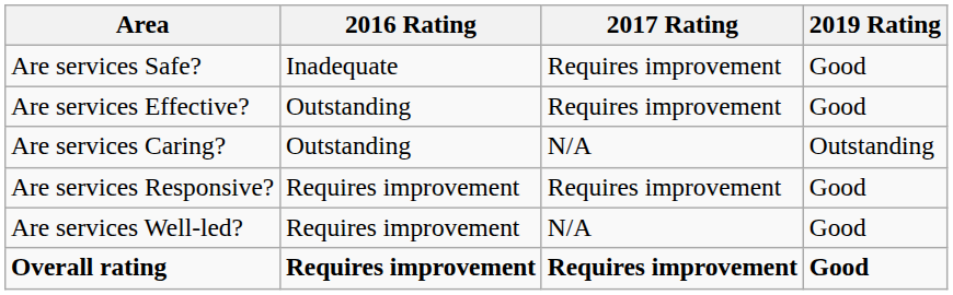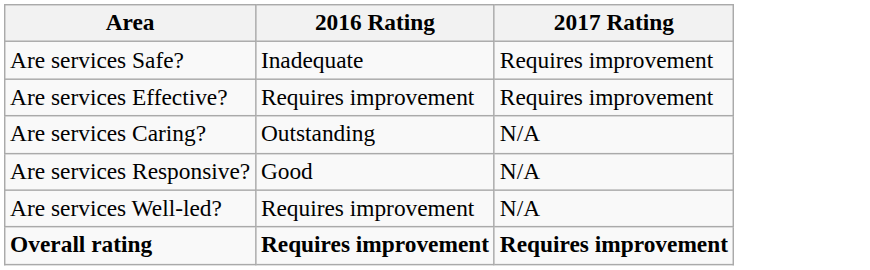 <table class="wikitable">
 <tr>
 <th>Area</th>
 <th>2016 Rating</th>
 <th>2017 Rating</th>
-<th>2019 Rating</th>
 </tr>
 <tr>
 <td>Are services Safe?</td>
 <td>Inadequate</td>
 <td>Requires improvement</td>
-<td>Good</td>
 </tr>
 <tr>
 <td>Are services Effective?</td>
-<td>Outstanding</td>
 <td>Requires improvement</td>
-<td>Good</td>
+<td>Requires improvement</td>
 </tr>
 <tr>
 <td>Are services Caring?</td>
 <td>Outstanding</td>
 <td>N/A</td>
-<td>Outstanding</td>
 </tr>
 <tr>
 <td>Are services Responsive?</td>
-<td>Requires improvement</td>
-<td>Requires improvement</td>
 <td>Good</td>
+<td>N/A</td>
 </tr>
 <tr>
 <td>Are services Well-led?</td>
 <td>Requires improvement</td>
 <td>N/A</td>
-<td>Good</td>
 </tr>
 <tr>
 <td><strong>Overall rating</strong></td>
 <td><strong>Requires improvement</strong></td>
 <td><strong>Requires improvement</strong></td>
-<td><strong>Good</strong></td>
 </tr>
 </table>
